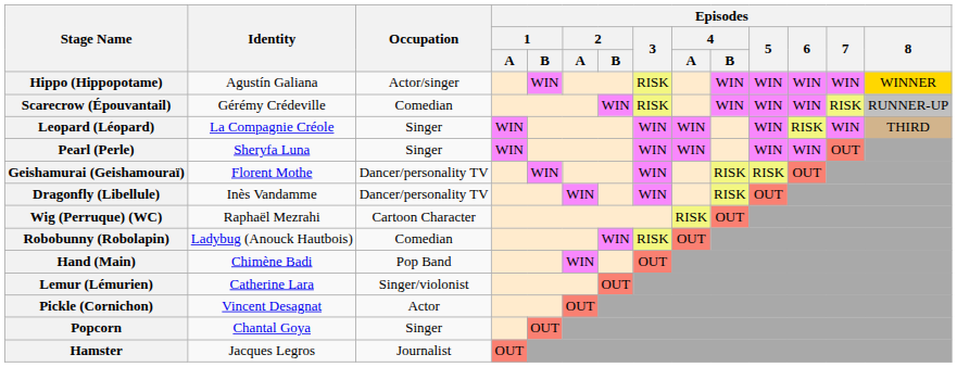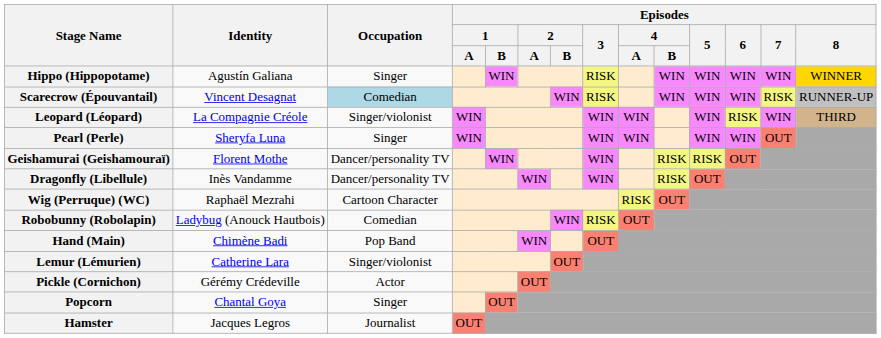 <table class="wikitable" style="text-align:center; ">
 <tr>
 <th rowspan="3">Stage Name</th>
 <th rowspan="3">Identity</th>
 <th rowspan="3">Occupation</th>
 <th colspan="11">Episodes</th>
 </tr>
 <tr>
 <th colspan="2">1</th>
 <th colspan="2">2</th>
 <th rowspan="2">3</th>
 <th colspan="2">4</th>
 <th rowspan="2">5</th>
 <th rowspan="2">6</th>
 <th rowspan="2">7</th>
 <th rowspan="2">8</th>
 </tr>
 <tr>
 <th>A</th>
 <th>B</th>
 <th>A</th>
 <th>B</th>
 <th>A</th>
 <th>B</th>
 </tr>
 <tr>
 <th>Hippo (Hippopotame)</th>
 <td>Agustín Galiana</td>
-<td>Actor/singer</td>
+<td>Singer</td>
 <td bgcolor="#FFEBCD"></td>
 <td bgcolor="#F888FD">WIN</td>
 <td colspan="2" bgcolor="#FFEBCD"></td>
 <td bgcolor="#F3F781">RISK</td>
 <td bgcolor="#FFEBCD"></td>
 <td bgcolor="#F888FD">WIN</td>
 <td bgcolor="#F888FD">WIN</td>
 <td bgcolor="#F888FD">WIN</td>
 <td bgcolor="#F888FD">WIN</td>
 <td bgcolor="gold">WINNER</td>
 </tr>
 <tr>
 <th>Scarecrow (Épouvantail)</th>
-<td>Gérémy Crédeville</td>
-<td>Comedian</td>
+<td><a href='#'>Vincent Desagnat</a></td>
+<td style="background: lightblue;">Comedian</td>
 <td colspan="3" bgcolor="#FFEBCD"></td>
 <td bgcolor="#F888FD">WIN</td>
 <td bgcolor="#F3F781">RISK</td>
 <td bgcolor="#FFEBCD"></td>
 <td bgcolor="#F888FD">WIN</td>
 <td bgcolor="#F888FD">WIN</td>
 <td bgcolor="#F888FD">WIN</td>
 <td bgcolor="#F3F781">RISK</td>
 <td bgcolor="silver">RUNNER-UP</td>
 </tr>
 <tr>
 <th>Leopard (Léopard)</th>
 <td><a href='#'>La Compagnie Créole</a></td>
-<td>Singer</td>
+<td>Singer/violonist</td>
 <td bgcolor="#F888FD">WIN</td>
 <td colspan="3" bgcolor="#FFEBCD"></td>
 <td bgcolor="#F888FD">WIN</td>
 <td bgcolor="#F888FD">WIN</td>
 <td bgcolor="#FFEBCD"></td>
 <td bgcolor="#F888FD">WIN</td>
 <td bgcolor="#F3F781">RISK</td>
 <td bgcolor="#F888FD">WIN</td>
 <td bgcolor=tan>THIRD</td>
 </tr>
 <tr>
 <th>Pearl (Perle)</th>
 <td><a href='#'>Sheryfa Luna</a></td>
 <td>Singer</td>
 <td bgcolor="#F888FD">WIN</td>
 <td colspan="3" bgcolor="#FFEBCD"></td>
 <td bgcolor="#F888FD">WIN</td>
 <td bgcolor="#F888FD">WIN</td>
 <td bgcolor="#FFEBCD"></td>
 <td bgcolor="#F888FD">WIN</td>
 <td bgcolor="#F888FD">WIN</td>
 <td bgcolor="salmon">OUT</td>
 <td bgcolor="darkgrey"></td>
 </tr>
 <tr>
 <th>Geishamurai (Geishamouraï)</th>
 <td><a href='#'>Florent Mothe</a></td>
 <td>Dancer/personality TV</td>
 <td bgcolor="#FFEBCD"></td>
 <td bgcolor="#F888FD">WIN</td>
 <td colspan="2" bgcolor="#FFEBCD"></td>
 <td bgcolor="#F888FD">WIN</td>
 <td bgcolor="#FFEBCD"></td>
 <td bgcolor="#F3F781">RISK</td>
 <td bgcolor="#F3F781">RISK</td>
 <td bgcolor="salmon">OUT</td>
 <td colspan="2" bgcolor="darkgrey"></td>
 </tr>
 <tr>
 <th>Dragonfly (Libellule)</th>
 <td>Inès Vandamme</td>
 <td>Dancer/personality TV</td>
 <td colspan="2" bgcolor="#FFEBCD"></td>
 <td bgcolor="#F888FD">WIN</td>
 <td bgcolor="#FFEBCD"></td>
 <td bgcolor="#F888FD">WIN</td>
 <td bgcolor="#FFEBCD"></td>
 <td bgcolor="#F3F781">RISK</td>
 <td bgcolor="salmon">OUT</td>
 <td colspan="3" bgcolor="darkgrey"></td>
 </tr>
 <tr>
 <th>Wig (Perruque) (WC)</th>
 <td>Raphaël Mezrahi</td>
 <td>Cartoon Character</td>
 <td colspan="5" bgcolor="#FFEBCD"></td>
 <td bgcolor="#F3F781">RISK</td>
 <td bgcolor="salmon">OUT</td>
 <td colspan="4" bgcolor="darkgrey"></td>
 </tr>
 <tr>
 <th>Robobunny (Robolapin)</th>
 <td><a href='#'>Ladybug</a> (Anouck Hautbois)</td>
 <td>Comedian</td>
 <td colspan="3" bgcolor="#FFEBCD"></td>
 <td bgcolor="#F888FD">WIN</td>
 <td bgcolor="#F3F781">RISK</td>
 <td bgcolor="salmon">OUT</td>
 <td colspan="5" bgcolor="darkgrey"></td>
 </tr>
 <tr>
 <th>Hand (Main)</th>
 <td><a href='#'>Chimène Badi</a></td>
 <td>Pop Band</td>
 <td colspan="2" bgcolor="#FFEBCD"></td>
 <td bgcolor="#F888FD">WIN</td>
 <td bgcolor="#FFEBCD"></td>
 <td bgcolor="salmon">OUT</td>
 <td colspan="6" bgcolor="darkgrey"></td>
 </tr>
 <tr>
 <th>Lemur (Lémurien)</th>
 <td><a href='#'>Catherine Lara</a></td>
 <td>Singer/violonist</td>
 <td colspan="3" bgcolor="#FFEBCD"></td>
 <td bgcolor="salmon">OUT</td>
 <td colspan="9" bgcolor="darkgrey"></td>
 </tr>
 <tr>
 <th>Pickle (Cornichon)</th>
-<td><a href='#'>Vincent Desagnat</a></td>
+<td>Gérémy Crédeville</td>
 <td>Actor</td>
 <td colspan="2" bgcolor="#FFEBCD"></td>
 <td bgcolor="salmon">OUT</td>
 <td colspan="8" bgcolor="darkgrey"></td>
 </tr>
 <tr>
 <th>Popcorn</th>
 <td><a href='#'>Chantal Goya</a></td>
 <td>Singer</td>
 <td bgcolor="#FFEBCD"></td>
 <td bgcolor="salmon">OUT</td>
 <td colspan="9" bgcolor="darkgrey"></td>
 </tr>
 <tr>
 <th>Hamster</th>
 <td>Jacques Legros</td>
 <td>Journalist</td>
 <td bgcolor="salmon">OUT</td>
 <td colspan="10" bgcolor="darkgrey"></td>
 </tr>
 </table>
